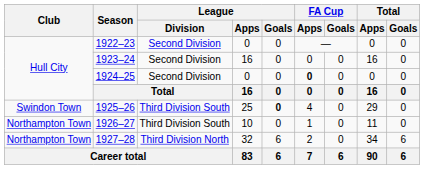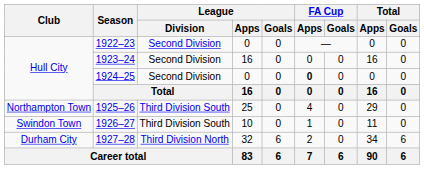 <table class=wikitable style=text-align:center>
 <tr>
 <th rowspan="2">Club</th>
 <th rowspan="2">Season</th>
 <th colspan="3">League</th>
 <th colspan="2"><a href='#'>FA Cup</a></th>
 <th colspan="2">Total</th>
 </tr>
 <tr>
 <th>Division</th>
 <th>Apps</th>
 <th>Goals</th>
 <th>Apps</th>
 <th>Goals</th>
 <th>Apps</th>
 <th>Goals</th>
 </tr>
 <tr>
 <td rowspan="4"><a href='#'>Hull City</a></td>
 <td><a href='#'>1922–23</a></td>
 <td><a href='#'>Second Division</a></td>
 <td>0</td>
 <td>0</td>
 <td colspan="2">—</td>
 <td>0</td>
 <td>0</td>
 </tr>
 <tr>
 <td><a href='#'>1923–24</a></td>
 <td>Second Division</td>
 <td>16</td>
 <td>0</td>
 <td>0</td>
 <td>0</td>
 <td>16</td>
 <td>0</td>
 </tr>
 <tr>
 <td><a href='#'>1924–25</a></td>
 <td>Second Division</td>
 <td>0</td>
 <td>0</td>
 <td><strong>0</strong></td>
 <td>0</td>
 <td>0</td>
 <td>0</td>
 </tr>
 <tr>
 <th colspan="2">Total</th>
 <th>16</th>
 <th>0</th>
 <th>0</th>
 <th>0</th>
 <th>16</th>
 <th>0</th>
 </tr>
 <tr>
-<td><a href='#'>Swindon Town</a></td>
+<td><a href='#'>Northampton Town</a></td>
 <td><a href='#'>1925–26</a></td>
 <td><a href='#'>Third Division South</a></td>
 <td>25</td>
-<td><strong>0</strong></td>
+<td>0</td>
 <td>4</td>
 <td>0</td>
 <td>29</td>
 <td>0</td>
 </tr>
 <tr>
-<td><a href='#'>Northampton Town</a></td>
+<td><a href='#'>Swindon Town</a></td>
 <td><a href='#'>1926–27</a></td>
 <td>Third Division South</td>
 <td>10</td>
 <td>0</td>
 <td>1</td>
 <td>0</td>
 <td>11</td>
 <td>0</td>
 </tr>
 <tr>
-<td><a href='#'>Northampton Town</a></td>
+<td><a href='#'>Durham City</a></td>
 <td><a href='#'>1927–28</a></td>
 <td><a href='#'>Third Division North</a></td>
 <td>32</td>
 <td>6</td>
 <td>2</td>
 <td>0</td>
 <td>34</td>
 <td>6</td>
 </tr>
 <tr>
 <th colspan="3">Career total</th>
 <th>83</th>
 <th>6</th>
 <th>7</th>
 <th>6</th>
 <th>90</th>
 <th>6</th>
 </tr>
 </table>
